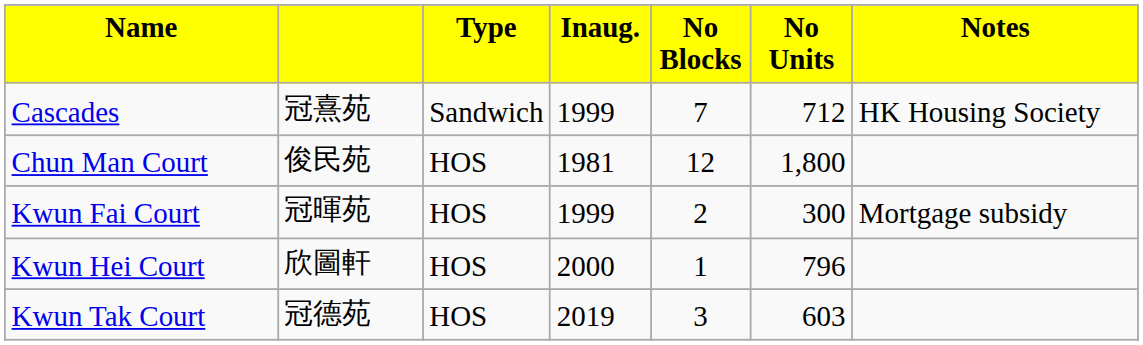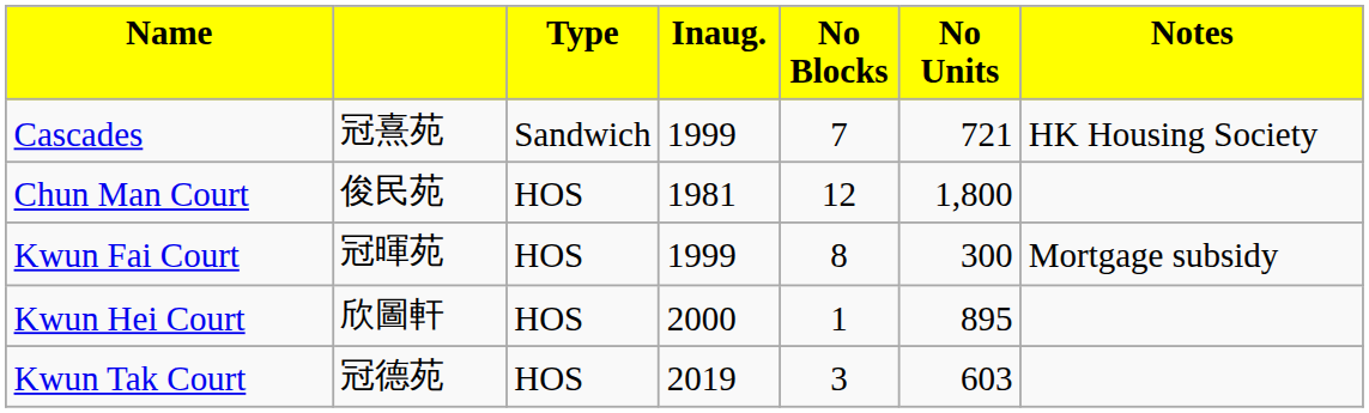 <table class="wikitable">
 <tr style="font-weight:bold;background-color:yellow" align="center">
 <td width="143.25" Height="12.75" valign="top">Name</td>
 <td width="72.75" valign="top"></td>
 <td width="59.25" valign="top">Type</td>
 <td width="48" valign="top">Inaug.</td>
 <td width="48" valign="top">No Blocks</td>
 <td width="48.75" valign="top">No Units</td>
 <td width="150.75" valign="top">Notes</td>
 </tr>
 <tr valign="bottom">
 <td Height="12.75"><a href='#'>Cascades</a></td>
 <td>冠熹苑</td>
 <td>Sandwich</td>
 <td>1999</td>
 <td align="center">7</td>
-<td align="right">712</td>
+<td align="right">721</td>
 <td>HK Housing Society</td>
 </tr>
 <tr valign="bottom">
 <td Height="12.75"><a href='#'>Chun Man Court</a></td>
 <td>俊民苑</td>
 <td>HOS</td>
 <td>1981</td>
 <td align="center">12</td>
 <td align="right">1,800</td>
 <td></td>
 </tr>
 <tr valign="bottom">
 <td Height="12.75"><a href='#'>Kwun Fai Court</a></td>
 <td>冠暉苑</td>
 <td>HOS</td>
 <td>1999</td>
-<td align="center">2</td>
+<td align="center">8</td>
 <td align="right">300</td>
 <td>Mortgage subsidy</td>
 </tr>
 <tr valign="bottom">
 <td Height="12.75"><a href='#'>Kwun Hei Court</a></td>
 <td>欣圖軒</td>
 <td>HOS</td>
 <td>2000</td>
 <td align="center">1</td>
-<td align="right">796</td>
+<td align="right">895</td>
 <td></td>
 </tr>
 <tr valign="bottom">
 <td Height="12.75"><a href='#'>Kwun Tak Court</a></td>
 <td>冠德苑</td>
 <td>HOS</td>
 <td>2019</td>
 <td align="center">3</td>
 <td align="right">603</td>
 <td></td>
 </tr>
 </table>
